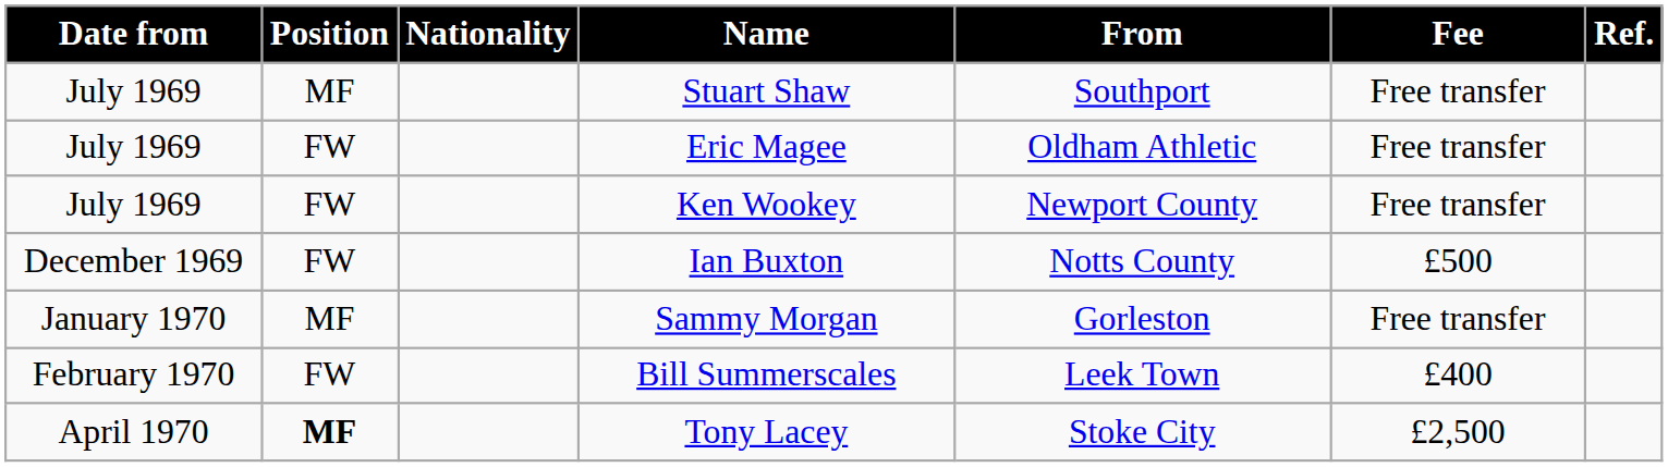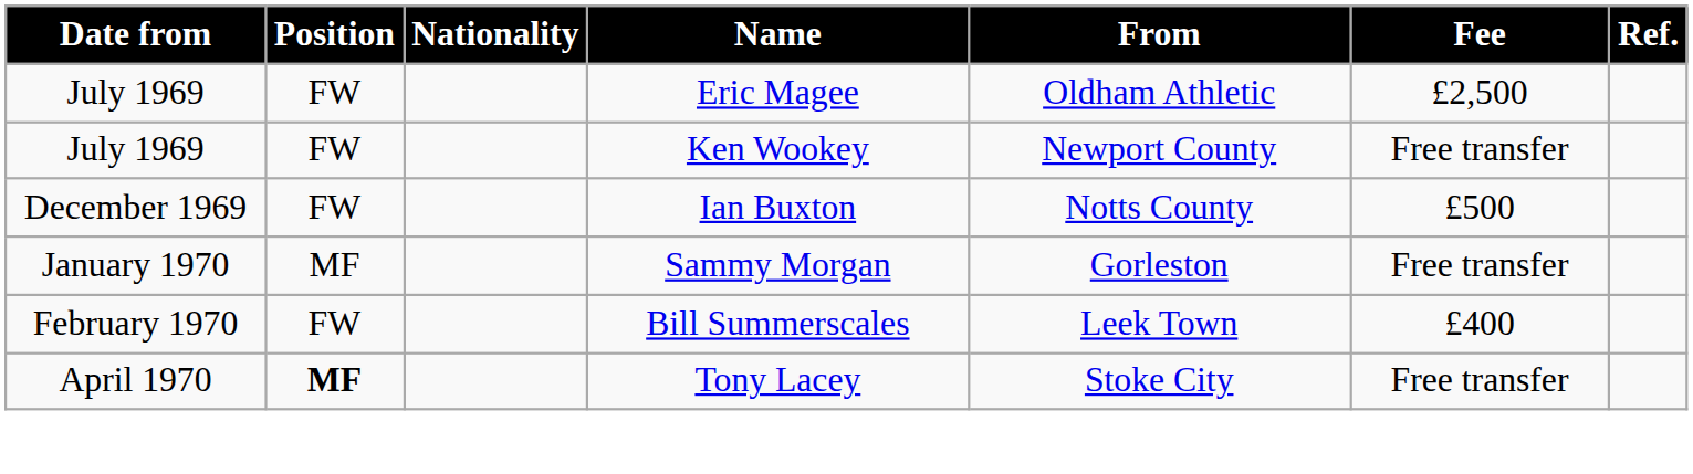 <table class="wikitable" style="text-align:center; font-size:90%; ">
 <tr>
 <th style="background:#000000; color:white; width:100px;">Date from</th>
 <th style="background:#000000; color:white; width:50px;">Position</th>
 <th style="background:#000000; color:white; width:50px;">Nationality</th>
 <th style="background:#000000; color:white; width:150px;">Name</th>
 <th style="background:#000000; color:white; width:150px;">From</th>
 <th style="background:#000000; color:white; width:100px;">Fee</th>
 <th style="background:#000000; color:white; width:25px;">Ref.</th>
 </tr>
 <tr>
 <td>July 1969</td>
-<td>MF</td>
-<td></td>
-<td><a href='#'>Stuart Shaw</a></td>
-<td><a href='#'>Southport</a></td>
-<td>Free transfer</td>
-<td></td>
-</tr>
-<tr>
-<td>July 1969</td>
 <td>FW</td>
 <td></td>
 <td><a href='#'>Eric Magee</a></td>
 <td><a href='#'>Oldham Athletic</a></td>
-<td>Free transfer</td>
+<td>£2,500</td>
 <td></td>
 </tr>
 <tr>
 <td>July 1969</td>
 <td>FW</td>
 <td></td>
 <td><a href='#'>Ken Wookey</a></td>
 <td><a href='#'>Newport County</a></td>
 <td>Free transfer</td>
 <td></td>
 </tr>
 <tr>
 <td>December 1969</td>
 <td>FW</td>
 <td></td>
 <td><a href='#'>Ian Buxton</a></td>
 <td><a href='#'>Notts County</a></td>
 <td>£500</td>
 <td></td>
 </tr>
 <tr>
 <td>January 1970</td>
 <td>MF</td>
 <td></td>
 <td><a href='#'>Sammy Morgan</a></td>
 <td><a href='#'>Gorleston</a></td>
 <td>Free transfer</td>
 <td></td>
 </tr>
 <tr>
 <td>February 1970</td>
 <td>FW</td>
 <td></td>
 <td><a href='#'>Bill Summerscales</a></td>
 <td><a href='#'>Leek Town</a></td>
 <td>£400</td>
 <td></td>
 </tr>
 <tr>
 <td>April 1970</td>
 <td><strong>MF</strong></td>
 <td></td>
 <td><a href='#'>Tony Lacey</a></td>
 <td><a href='#'>Stoke City</a></td>
-<td>£2,500</td>
+<td>Free transfer</td>
 <td></td>
 </tr>
 </table>
